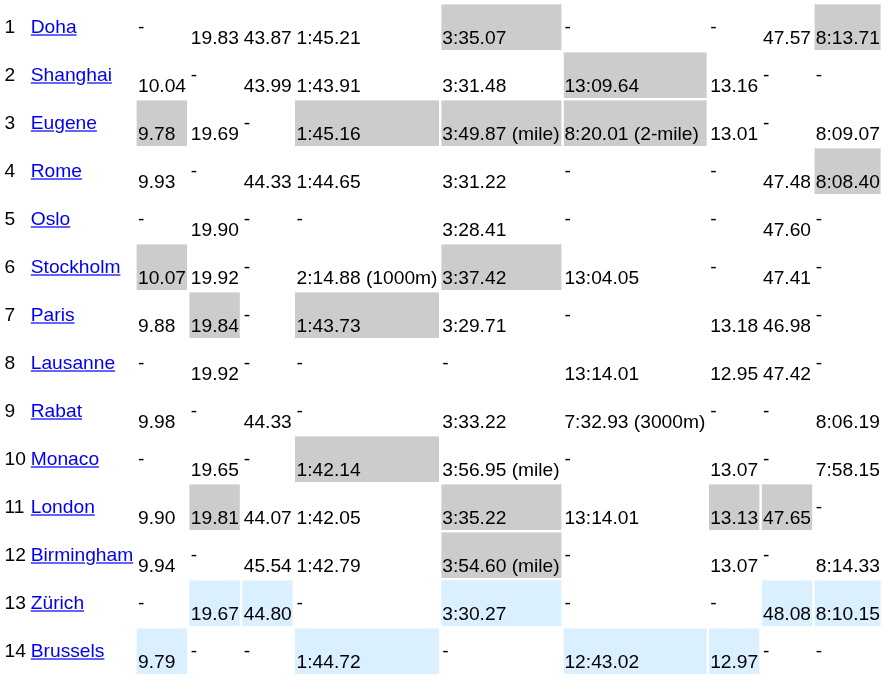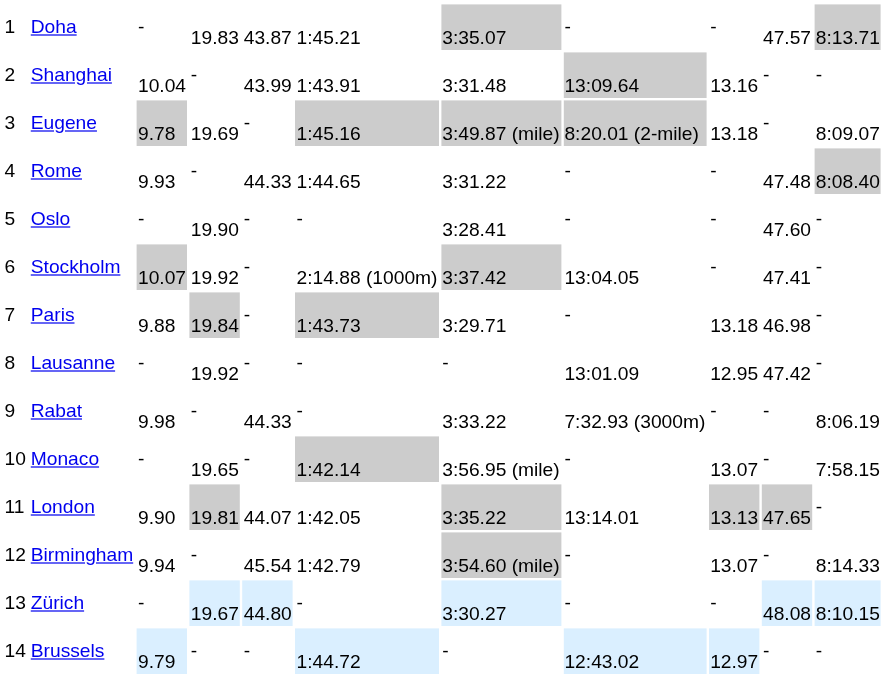 <table>
 <tr>
 <td>1</td>
 <td align=left><a href='#'>Doha</a></td>
 <td>-</td>
 <td><br>19.83  </td>
 <td><br>43.87   </td>
 <td><br>1:45.21</td>
 <td style="background:#ccc;"><br> 3:35.07</td>
 <td>-</td>
 <td>-</td>
 <td><br>47.57    </td>
 <td style="background:#ccc;"><br> 8:13.71</td>
 </tr>
 <tr>
 <td>2</td>
 <td align=left><a href='#'>Shanghai</a></td>
 <td><br>10.04 </td>
 <td>-</td>
 <td><br>43.99 </td>
 <td><br>1:43.91  </td>
 <td><br>3:31.48</td>
 <td style="background:#ccc;"><br> 13:09.64</td>
 <td><br>13.16 </td>
 <td>-</td>
 <td>-</td>
 </tr>
 <tr>
 <td>3</td>
 <td align=left><a href='#'>Eugene</a></td>
 <td style="background:#ccc;"><br> 9.78</td>
 <td><br>19.69 </td>
 <td>-</td>
 <td style="background:#ccc;"><br> 1:45.16 </td>
 <td style="background:#ccc;"><br> 3:49.87 (mile)</td>
 <td style="background:#ccc;"><br> 8:20.01 (2-mile)</td>
-<td><br>13.01</td>
+<td -><br> 13.18</td>
 <td>-</td>
 <td><br>8:09.07 </td>
 </tr>
 <tr>
 <td>4</td>
 <td align=left><a href='#'>Rome</a></td>
 <td><br>9.93  </td>
 <td>-</td>
 <td><br>44.33 </td>
 <td><br>1:44.65</td>
 <td><br>3:31.22 </td>
 <td>-</td>
 <td>-</td>
 <td><br>47.48    </td>
 <td style="background:#ccc;"><br> 8:08.40 </td>
 </tr>
 <tr>
 <td>5</td>
 <td align=left><a href='#'>Oslo</a></td>
 <td>-</td>
 <td><br>19.90 </td>
 <td>-</td>
 <td>-</td>
 <td><br>3:28.41  </td>
 <td>-</td>
 <td>-</td>
 <td><br>47.60 </td>
 <td>-</td>
 </tr>
 <tr>
 <td>6</td>
 <td align=left><a href='#'>Stockholm</a></td>
 <td style="background:#ccc;"><br> 10.07 </td>
 <td -><br> 19.92</td>
 <td>-</td>
 <td -><br> 2:14.88 (1000m)  </td>
 <td style="background:#ccc;"><br> 3:37.42</td>
 <td -><br> 13:04.05 </td>
 <td>-</td>
 <td -><br>47.41 </td>
 <td>-</td>
 </tr>
 <tr>
 <td>7</td>
 <td align=left><a href='#'>Paris</a></td>
 <td -><br> 9.88  </td>
 <td style="background:#ccc;"><br> 19.84 </td>
 <td>-</td>
 <td style="background:#ccc;"><br> 1:43.73 </td>
 <td -><br> 3:29.71 </td>
 <td>-</td>
 <td -><br> 13.18</td>
 <td -><br> 46.98     </td>
 <td>-</td>
 </tr>
 <tr>
 <td>8</td>
 <td align=left><a href='#'>Lausanne</a></td>
 <td>-</td>
 <td -><br> 19.92</td>
 <td>-</td>
 <td>-</td>
 <td>-</td>
-<td -><br> 13:14.01</td>
+<td -><br> 13:01.09  </td>
 <td -><br> 12.95</td>
 <td -><br> 47.42</td>
 <td>-</td>
 </tr>
 <tr>
 <td>9</td>
 <td align=left><a href='#'>Rabat</a></td>
 <td -><br> 9.98  </td>
 <td>-</td>
 <td -><br> 44.33 </td>
 <td>-</td>
 <td -><br> 3:33.22 </td>
 <td -><br> 7:32.93 (3000m)  </td>
 <td>-</td>
 <td>-</td>
 <td -><br> 8:06.19  </td>
 </tr>
 <tr>
 <td>10</td>
 <td align=left><a href='#'>Monaco</a></td>
 <td>-</td>
 <td -><br> 19.65   </td>
 <td>-</td>
 <td style="background:#ccc;"><br> 1:42.14  </td>
 <td><br>3:56.95 (mile)</td>
 <td>-</td>
 <td -><br> 13.07</td>
 <td>-</td>
 <td -><br> 7:58.15  </td>
 </tr>
 <tr>
 <td>11</td>
 <td align=left><a href='#'>London</a></td>
 <td -><br> 9.90</td>
 <td style="background:#ccc;"><br> 19.81 </td>
 <td -><br> 44.07  </td>
 <td><br>1:42.05   </td>
 <td style="background:#ccc;"><br> 3:35.22</td>
 <td -><br> 13:14.01</td>
 <td style="background:#ccc;"><br> 13.13 </td>
 <td style="background:#ccc;"><br> 47.65   </td>
 <td>-</td>
 </tr>
 <tr>
 <td>12</td>
 <td align=left><a href='#'>Birmingham</a></td>
 <td -><br> 9.94 </td>
 <td>-</td>
 <td><br>45.54</td>
 <td><br>1:42.79 </td>
 <td style="background:#ccc;"><br> 3:54.60  (mile)</td>
 <td>-</td>
 <td -><br> 13.07</td>
 <td>-</td>
 <td><br> 8:14.33</td>
 </tr>
 <tr>
 <td>13</td>
 <td align=left><a href='#'>Zürich</a></td>
 <td>-</td>
 <td style="background:#daefff;"><br>19.67</td>
 <td style="background:#daefff;"><br>44.80</td>
 <td>-</td>
 <td style="background:#daefff;"><br>3:30.27</td>
 <td>-</td>
 <td>-</td>
 <td style="background:#daefff;"><br>48.08</td>
 <td style="background:#daefff;"><br> 8:10.15</td>
 </tr>
 <tr>
 <td>14</td>
 <td align=left><a href='#'>Brussels</a></td>
 <td style="background:#daefff;"><br> 9.79</td>
 <td>-</td>
 <td>-</td>
 <td style="background:#daefff;"><br>1:44.72</td>
 <td>-</td>
 <td style="background:#daefff;"><br> 12:43.02</td>
 <td style="background:#daefff;"><br> 12.97</td>
 <td>-</td>
 <td>-</td>
 </tr>
 </table>
